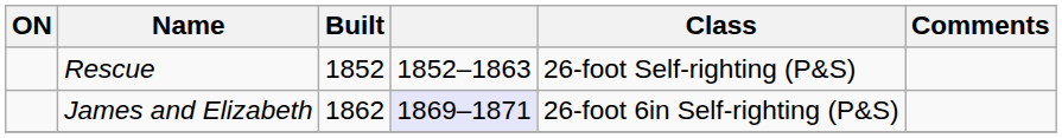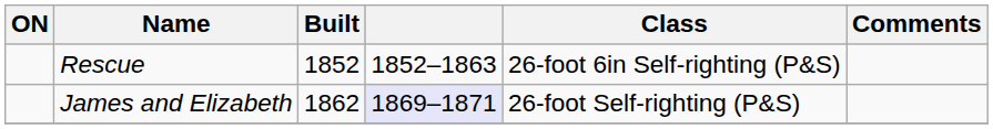 <table class="wikitable">
 <tr>
 <th>ON</th>
 <th>Name</th>
 <th>Built</th>
 <th></th>
 <th>Class</th>
 <th>Comments</th>
 </tr>
 <tr>
 <td></td>
 <td><em>Rescue</em></td>
 <td>1852</td>
 <td>1852–1863</td>
-<td>26-foot Self-righting (P&S)</td>
+<td>26-foot 6in Self-righting (P&S)</td>
 <td></td>
 </tr>
 <tr>
 <td></td>
 <td><em>James and Elizabeth</em></td>
 <td>1862</td>
 <td style="background: lavender;">1869–1871</td>
-<td>26-foot 6in Self-righting (P&S)</td>
+<td>26-foot Self-righting (P&S)</td>
 <td></td>
 </tr>
 <tr>
 </tr>
 </table>
